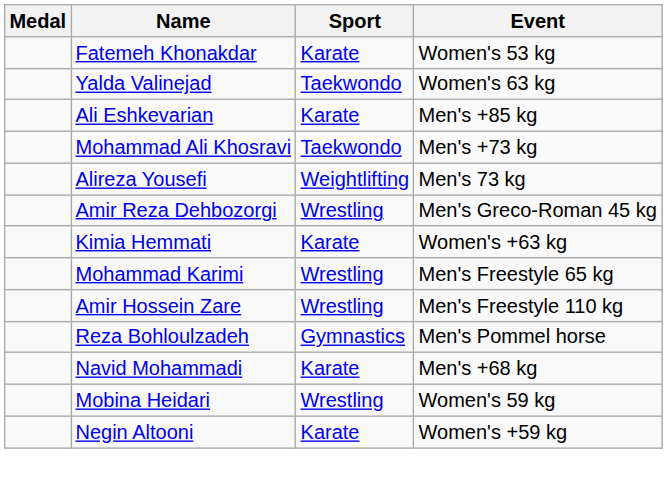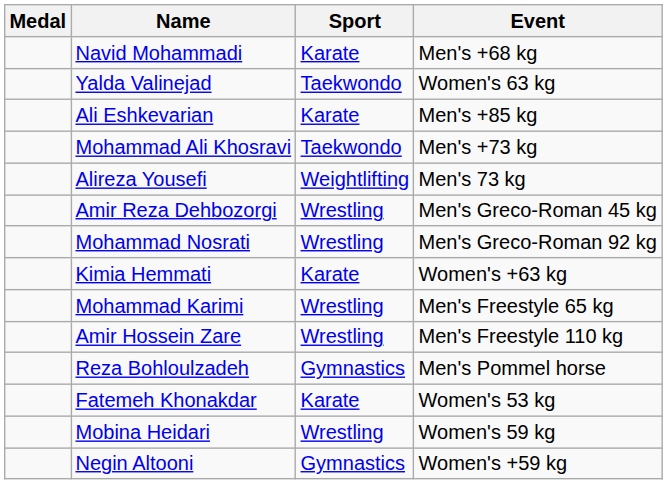 <table class="wikitable sortable" style="font-size:90%">
 <tr>
 <th>Medal</th>
 <th>Name</th>
 <th>Sport</th>
 <th>Event</th>
 </tr>
 <tr>
 <td></td>
-<td><a href='#'>Fatemeh Khonakdar</a></td>
+<td><a href='#'>Navid Mohammadi</a></td>
 <td><a href='#'>Karate</a></td>
-<td>Women's 53 kg</td>
+<td>Men's +68 kg</td>
 </tr>
 <tr>
 <td></td>
 <td><a href='#'>Yalda Valinejad</a></td>
 <td><a href='#'>Taekwondo</a></td>
 <td>Women's 63 kg</td>
 </tr>
 <tr>
 <td></td>
 <td><a href='#'>Ali Eshkevarian</a></td>
 <td><a href='#'>Karate</a></td>
 <td>Men's +85 kg</td>
 </tr>
 <tr>
 <td></td>
 <td><a href='#'>Mohammad Ali Khosravi</a></td>
 <td><a href='#'>Taekwondo</a></td>
 <td>Men's +73 kg</td>
 </tr>
 <tr>
 <td></td>
 <td><a href='#'>Alireza Yousefi</a></td>
 <td><a href='#'>Weightlifting</a></td>
 <td>Men's 73 kg</td>
 </tr>
 <tr>
 <td></td>
 <td><a href='#'>Amir Reza Dehbozorgi</a></td>
 <td><a href='#'>Wrestling</a></td>
 <td>Men's Greco-Roman 45 kg</td>
 </tr>
 <tr>
 <td></td>
+<td><a href='#'>Mohammad Nosrati</a></td>
+<td><a href='#'>Wrestling</a></td>
+<td>Men's Greco-Roman 92 kg</td>
+</tr>
+<tr>
+<td></td>
 <td><a href='#'>Kimia Hemmati</a></td>
 <td><a href='#'>Karate</a></td>
 <td>Women's +63 kg</td>
 </tr>
 <tr>
 <td></td>
 <td><a href='#'>Mohammad Karimi</a></td>
 <td><a href='#'>Wrestling</a></td>
 <td>Men's Freestyle 65 kg</td>
 </tr>
 <tr>
 <td></td>
 <td><a href='#'>Amir Hossein Zare</a></td>
 <td><a href='#'>Wrestling</a></td>
 <td>Men's Freestyle 110 kg</td>
 </tr>
 <tr>
 <td></td>
 <td><a href='#'>Reza Bohloulzadeh</a></td>
 <td><a href='#'>Gymnastics</a></td>
 <td>Men's Pommel horse</td>
 </tr>
 <tr>
 <td></td>
-<td><a href='#'>Navid Mohammadi</a></td>
+<td><a href='#'>Fatemeh Khonakdar</a></td>
 <td><a href='#'>Karate</a></td>
-<td>Men's +68 kg</td>
+<td>Women's 53 kg</td>
 </tr>
 <tr>
 <td></td>
 <td><a href='#'>Mobina Heidari</a></td>
 <td><a href='#'>Wrestling</a></td>
 <td>Women's 59 kg</td>
 </tr>
 <tr>
 <td></td>
 <td><a href='#'>Negin Altooni</a></td>
-<td><a href='#'>Karate</a></td>
+<td><a href='#'>Gymnastics</a></td>
 <td>Women's +59 kg</td>
 </tr>
 </table>
